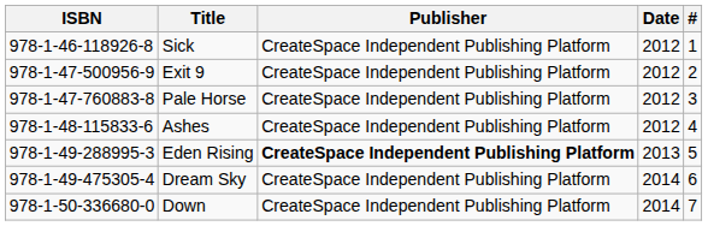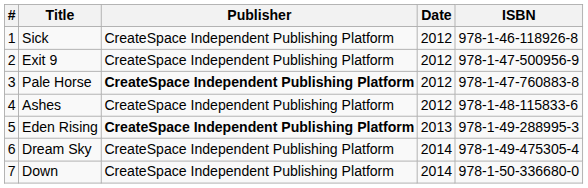 <table class=wikitable>
 <tr>
-<th>ISBN</th>
+<th style="text-align:center">#</th>
 <th>Title</th>
 <th>Publisher</th>
 <th style="text-align:center">Date</th>
-<th style="text-align:center">#</th>
+<th>ISBN</th>
 </tr>
 <tr>
-<td>978-1-46-118926-8</td>
+<td style="text-align:center">1</td>
 <td>Sick</td>
 <td>CreateSpace Independent Publishing Platform</td>
 <td style="text-align:center">2012</td>
-<td style="text-align:center">1</td>
+<td>978-1-46-118926-8</td>
 </tr>
 <tr>
-<td>978-1-47-500956-9</td>
+<td style="text-align:center">2</td>
 <td>Exit 9</td>
 <td>CreateSpace Independent Publishing Platform</td>
 <td style="text-align:center">2012</td>
-<td style="text-align:center">2</td>
+<td>978-1-47-500956-9</td>
 </tr>
 <tr>
+<td style="text-align:center">3</td>
+<td>Pale Horse</td>
+<td><strong>CreateSpace Independent Publishing Platform</strong></td>
+<td style="text-align:center">2012</td>
 <td>978-1-47-760883-8</td>
-<td>Pale Horse</td>
-<td>CreateSpace Independent Publishing Platform</td>
-<td style="text-align:center">2012</td>
-<td style="text-align:center">3</td>
 </tr>
 <tr>
-<td>978-1-48-115833-6</td>
+<td style="text-align:center">4</td>
 <td>Ashes</td>
 <td>CreateSpace Independent Publishing Platform</td>
 <td style="text-align:center">2012</td>
-<td style="text-align:center">4</td>
+<td>978-1-48-115833-6</td>
 </tr>
 <tr>
-<td>978-1-49-288995-3</td>
+<td style="text-align:center">5</td>
 <td>Eden Rising</td>
 <td><strong>CreateSpace Independent Publishing Platform</strong></td>
 <td style="text-align:center">2013</td>
-<td style="text-align:center">5</td>
+<td>978-1-49-288995-3</td>
 </tr>
 <tr>
-<td>978-1-49-475305-4</td>
+<td style="text-align:center">6</td>
 <td>Dream Sky</td>
 <td>CreateSpace Independent Publishing Platform</td>
 <td style="text-align:center">2014</td>
-<td style="text-align:center">6</td>
+<td>978-1-49-475305-4</td>
 </tr>
 <tr>
-<td>978-1-50-336680-0</td>
+<td style="text-align:center">7</td>
 <td>Down</td>
 <td>CreateSpace Independent Publishing Platform</td>
 <td style="text-align:center">2014</td>
-<td style="text-align:center">7</td>
+<td>978-1-50-336680-0</td>
 </tr>
 </table>
